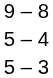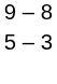 <table style="text-align:center">
 <tr>
 <th width=200></th>
 <th width=100></th>
 <th width=200></th>
 </tr>
 <tr>
 <td align=right><strong></strong></td>
 <td>9 – 8</td>
 <td align=left></td>
 </tr>
 <tr>
 <td align=right><strong></strong></td>
-<td>5 – 4</td>
-<td align=left></td>
-</tr>
-<tr>
-<td align=right><strong></strong></td>
 <td>5 – 3</td>
 <td align=left></td>
 </tr>
 </table>
